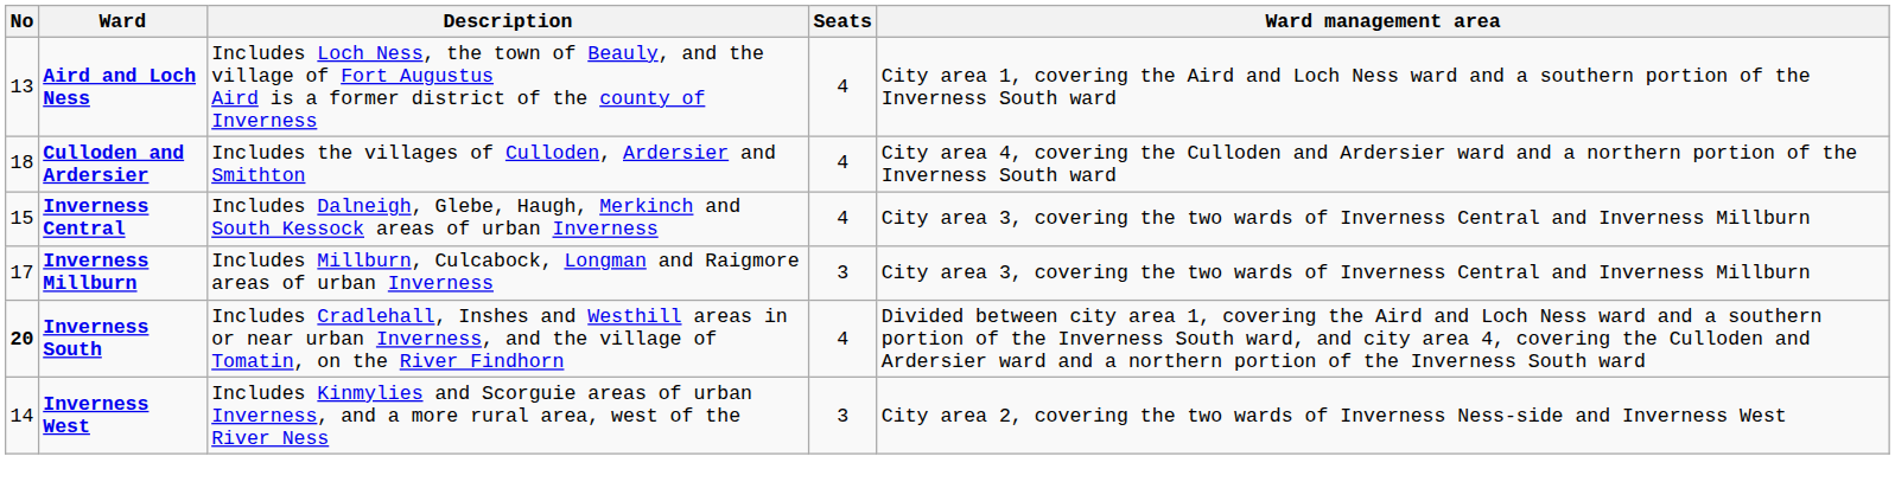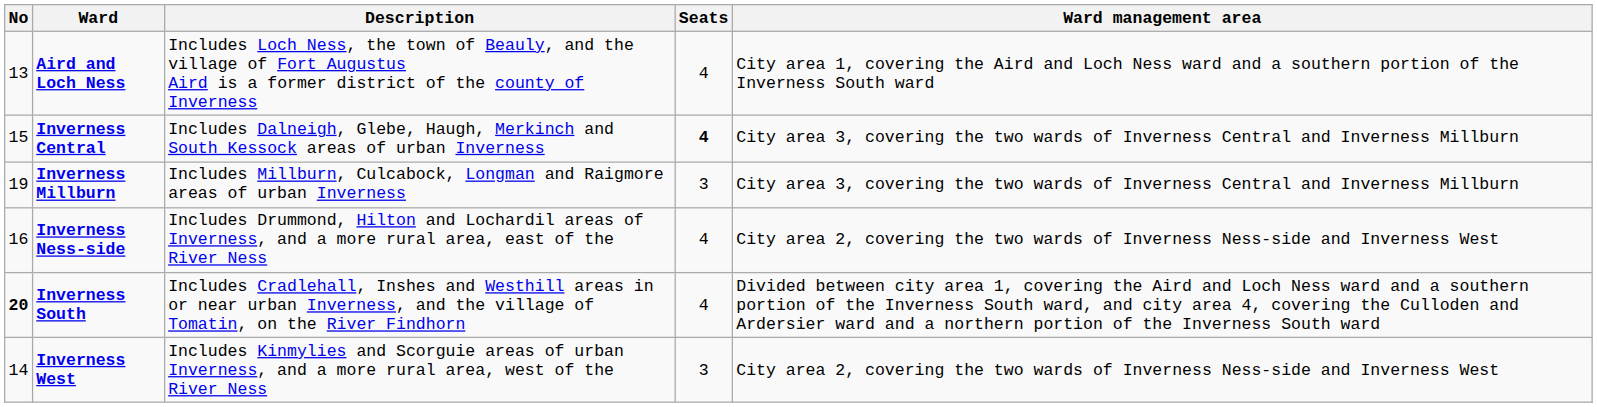 <table class="wikitable">
 <tr>
 <th>No</th>
 <th>Ward</th>
 <th>Description</th>
 <th>Seats</th>
 <th>Ward management area</th>
 </tr>
 <tr>
 <td>13</td>
 <td><strong><a href='#'>Aird and Loch Ness</a></strong></td>
 <td>Includes <a href='#'>Loch Ness</a>, the town of <a href='#'>Beauly</a>, and the village of <a href='#'>Fort Augustus</a> <br> <a href='#'>Aird</a> is a former district of the <a href='#'>county of Inverness</a></td>
 <td align=center>4</td>
 <td>City area 1, covering the Aird and Loch Ness ward and a southern portion of the Inverness South ward</td>
 </tr>
 <tr>
-<td>18</td>
-<td><strong><a href='#'>Culloden and Ardersier</a></strong></td>
-<td>Includes the villages of <a href='#'>Culloden</a>, <a href='#'>Ardersier</a> and <a href='#'>Smithton</a></td>
-<td align=center>4</td>
-<td>City area 4, covering the Culloden and Ardersier ward and a northern portion of the Inverness South ward</td>
-</tr>
-<tr>
 <td>15</td>
 <td><strong><a href='#'>Inverness Central</a></strong></td>
 <td>Includes <a href='#'>Dalneigh</a>, Glebe, Haugh, <a href='#'>Merkinch</a> and <a href='#'>South Kessock</a> areas of urban <a href='#'>Inverness</a></td>
-<td align=center>4</td>
+<td align=center><strong>4</strong></td>
 <td>City area 3, covering the two wards of Inverness Central and Inverness Millburn</td>
 </tr>
 <tr>
-<td>17</td>
+<td>19</td>
 <td><strong><a href='#'>Inverness Millburn</a></strong></td>
 <td>Includes <a href='#'>Millburn</a>, Culcabock, <a href='#'>Longman</a> and Raigmore areas of urban <a href='#'>Inverness</a></td>
 <td align=center>3</td>
 <td>City area 3, covering the two wards of Inverness Central and Inverness Millburn</td>
+</tr>
+<tr>
+<td>16</td>
+<td><strong><a href='#'>Inverness Ness-side</a></strong></td>
+<td>Includes Drummond, <a href='#'>Hilton</a> and Lochardil areas of <a href='#'>Inverness</a>, and a more rural area, east of the <a href='#'>River Ness</a></td>
+<td align=center>4</td>
+<td>City area 2, covering the two wards of Inverness Ness-side and Inverness West</td>
 </tr>
 <tr>
 <td><strong>20</strong></td>
 <td><strong><a href='#'>Inverness South</a></strong></td>
 <td>Includes <a href='#'>Cradlehall</a>, Inshes and <a href='#'>Westhill</a> areas in or near urban <a href='#'>Inverness</a>, and the village of <a href='#'>Tomatin</a>, on the <a href='#'>River Findhorn</a></td>
 <td align=center>4</td>
 <td>Divided between city area 1, covering the Aird and Loch Ness ward and a southern portion of the Inverness South ward, and city area 4, covering the Culloden and Ardersier ward and a northern portion of the Inverness South ward</td>
 </tr>
 <tr>
 <td>14</td>
 <td><strong><a href='#'>Inverness West</a></strong></td>
 <td>Includes <a href='#'>Kinmylies</a> and Scorguie areas of urban <a href='#'>Inverness</a>, and a more rural area, west of the <a href='#'>River Ness</a></td>
 <td align=center>3</td>
 <td>City area 2, covering the two wards of Inverness Ness-side and Inverness West</td>
 </tr>
 </table>
